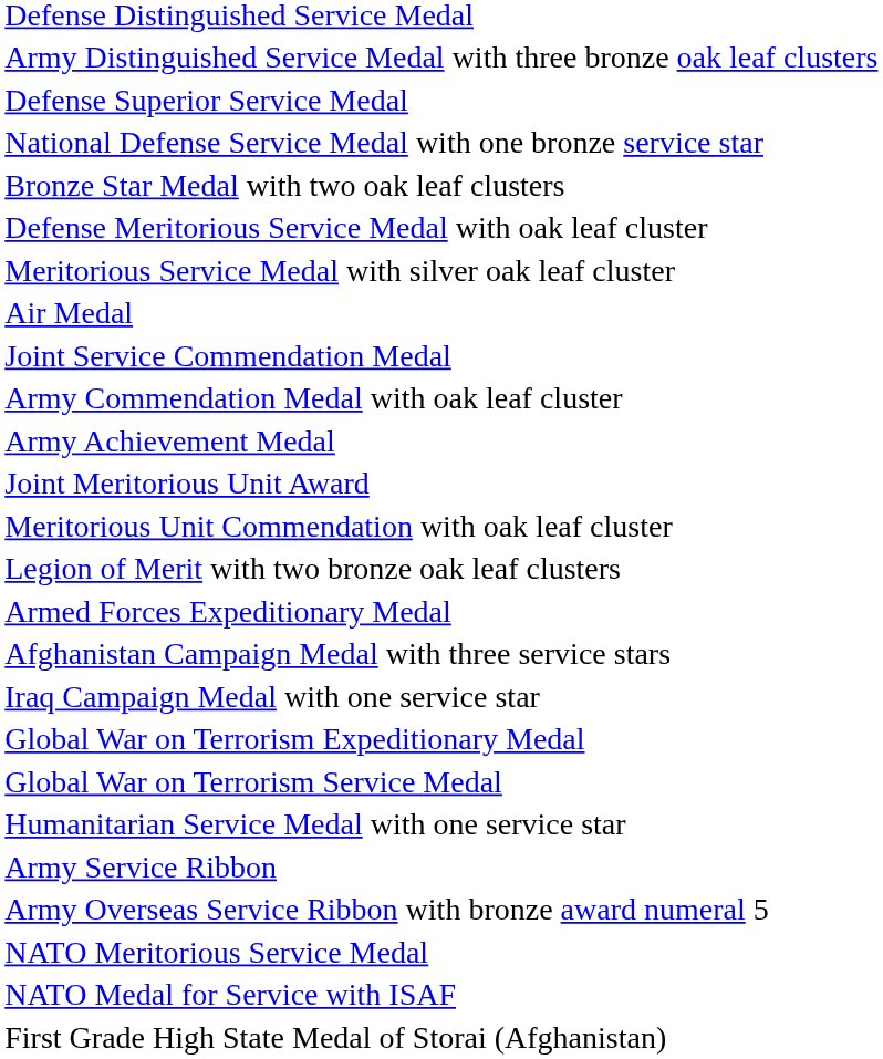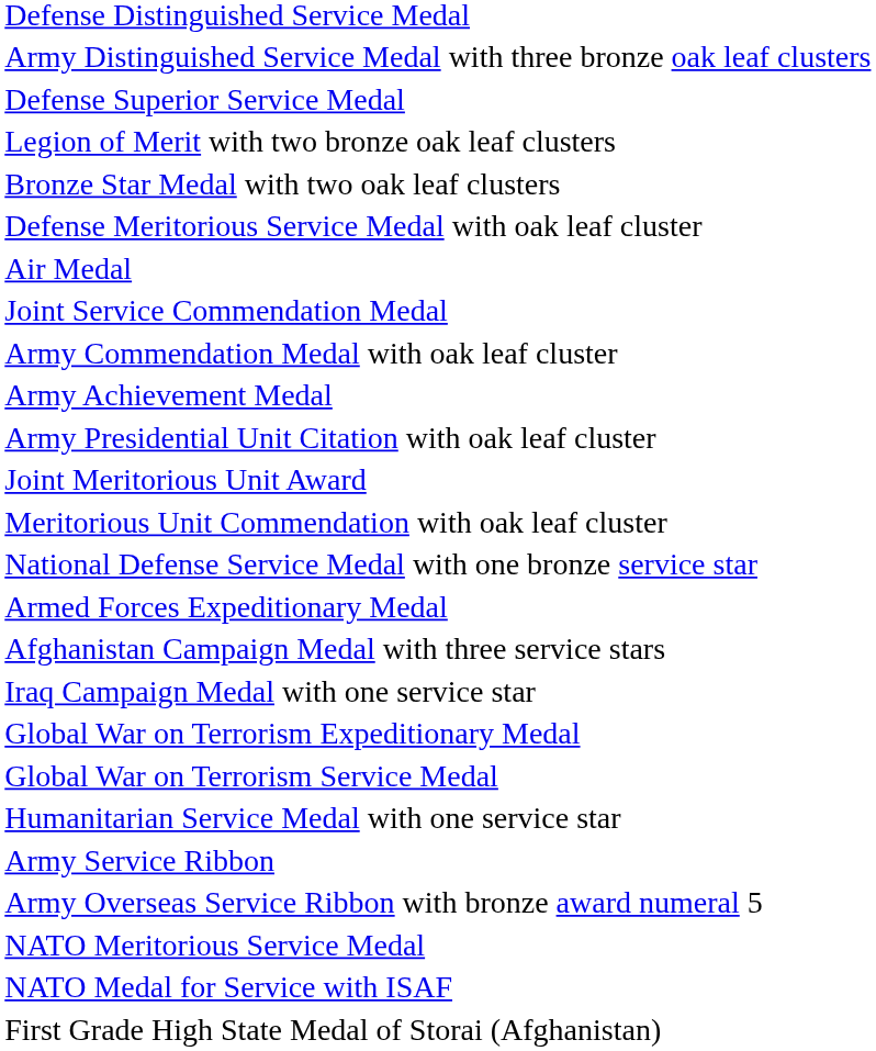 <table>
 <tr>
 <td></td>
 <td><a href='#'>Defense Distinguished Service Medal</a></td>
 </tr>
 <tr>
 <td></td>
 <td><a href='#'>Army Distinguished Service Medal</a> with three bronze <a href='#'>oak leaf clusters</a></td>
 </tr>
 <tr>
 <td></td>
 <td><a href='#'>Defense Superior Service Medal</a></td>
 </tr>
 <tr>
 <td></td>
-<td><a href='#'>National Defense Service Medal</a> with one bronze <a href='#'>service star</a></td>
+<td><a href='#'>Legion of Merit</a> with two bronze oak leaf clusters</td>
 </tr>
 <tr>
 <td></td>
 <td><a href='#'>Bronze Star Medal</a> with two oak leaf clusters</td>
 </tr>
 <tr>
 <td></td>
 <td><a href='#'>Defense Meritorious Service Medal</a> with oak leaf cluster</td>
-</tr>
-<tr>
-<td></td>
-<td><a href='#'>Meritorious Service Medal</a> with silver oak leaf cluster</td>
 </tr>
 <tr>
 <td></td>
 <td><a href='#'>Air Medal</a></td>
 </tr>
 <tr>
 <td></td>
 <td><a href='#'>Joint Service Commendation Medal</a></td>
 </tr>
 <tr>
 <td></td>
 <td><a href='#'>Army Commendation Medal</a> with oak leaf cluster</td>
 </tr>
 <tr>
 <td></td>
 <td><a href='#'>Army Achievement Medal</a></td>
 </tr>
 <tr>
 <td></td>
+<td><a href='#'>Army Presidential Unit Citation</a> with oak leaf cluster</td>
+</tr>
+<tr>
+<td></td>
 <td><a href='#'>Joint Meritorious Unit Award</a></td>
 </tr>
 <tr>
 <td></td>
 <td><a href='#'>Meritorious Unit Commendation</a> with oak leaf cluster</td>
 </tr>
 <tr>
 <td></td>
-<td><a href='#'>Legion of Merit</a> with two bronze oak leaf clusters</td>
+<td><a href='#'>National Defense Service Medal</a> with one bronze <a href='#'>service star</a></td>
 </tr>
 <tr>
 <td></td>
 <td><a href='#'>Armed Forces Expeditionary Medal</a></td>
 </tr>
 <tr>
 <td></td>
 <td><a href='#'>Afghanistan Campaign Medal</a> with three service stars</td>
 </tr>
 <tr>
 <td></td>
 <td><a href='#'>Iraq Campaign Medal</a> with one service star</td>
 </tr>
 <tr>
 <td></td>
 <td><a href='#'>Global War on Terrorism Expeditionary Medal</a></td>
 </tr>
 <tr>
 <td></td>
 <td><a href='#'>Global War on Terrorism Service Medal</a></td>
 </tr>
 <tr>
 <td></td>
 <td><a href='#'>Humanitarian Service Medal</a> with one service star</td>
 </tr>
 <tr>
 <td></td>
 <td><a href='#'>Army Service Ribbon</a></td>
 </tr>
 <tr>
 <td><span></span></td>
 <td><a href='#'>Army Overseas Service Ribbon</a> with bronze <a href='#'>award numeral</a> 5</td>
 </tr>
 <tr>
 <td></td>
 <td><a href='#'>NATO Meritorious Service Medal</a></td>
 </tr>
 <tr>
 <td></td>
 <td><a href='#'>NATO Medal for Service with ISAF</a></td>
 </tr>
 <tr>
 <td></td>
 <td>First Grade High State Medal of Storai (Afghanistan)</td>
 </tr>
 </table>
